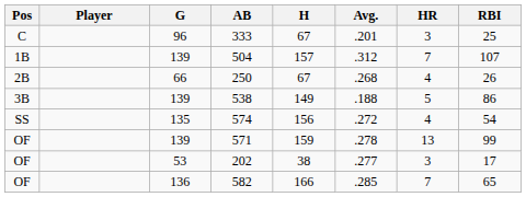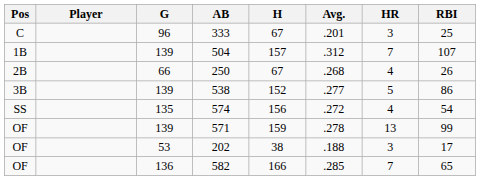 <table class="wikitable sortable">
 <tr>
 <th bgcolor="#DDDDFF" width="5%">Pos</th>
 <th bgcolor="#DDDDFF" width="16%">Player</th>
 <th bgcolor="#DDDDFF" width="9%">G</th>
 <th bgcolor="#DDDDFF" width="9%">AB</th>
 <th bgcolor="#DDDDFF" width="9%">H</th>
 <th bgcolor="#DDDDFF" width="9%">Avg.</th>
 <th bgcolor="#DDDDFF" width="9%">HR</th>
 <th bgcolor="#DDDDFF" width="9%">RBI</th>
 </tr>
 <tr align="center">
 <td>C</td>
 <td></td>
 <td>96</td>
 <td>333</td>
 <td>67</td>
 <td>.201</td>
 <td>3</td>
 <td>25</td>
 </tr>
 <tr align="center">
 <td>1B</td>
 <td></td>
 <td>139</td>
 <td>504</td>
 <td>157</td>
 <td>.312</td>
 <td>7</td>
 <td>107</td>
 </tr>
 <tr align="center">
 <td>2B</td>
 <td></td>
 <td>66</td>
 <td>250</td>
 <td>67</td>
 <td>.268</td>
 <td>4</td>
 <td>26</td>
 </tr>
 <tr align="center">
 <td>3B</td>
 <td></td>
 <td>139</td>
 <td>538</td>
-<td>149</td>
-<td>.188</td>
+<td>152</td>
+<td>.277</td>
 <td>5</td>
 <td>86</td>
 </tr>
 <tr align="center">
 <td>SS</td>
 <td></td>
 <td>135</td>
 <td>574</td>
 <td>156</td>
 <td>.272</td>
 <td>4</td>
 <td>54</td>
 </tr>
 <tr align="center">
 <td>OF</td>
 <td></td>
 <td>139</td>
 <td>571</td>
 <td>159</td>
 <td>.278</td>
 <td>13</td>
 <td>99</td>
 </tr>
 <tr align="center">
 <td>OF</td>
 <td></td>
 <td>53</td>
 <td>202</td>
 <td>38</td>
-<td>.277</td>
+<td>.188</td>
 <td>3</td>
 <td>17</td>
 </tr>
 <tr align="center">
 <td>OF</td>
 <td></td>
 <td>136</td>
 <td>582</td>
 <td>166</td>
 <td>.285</td>
 <td>7</td>
 <td>65</td>
 </tr>
 </table>
